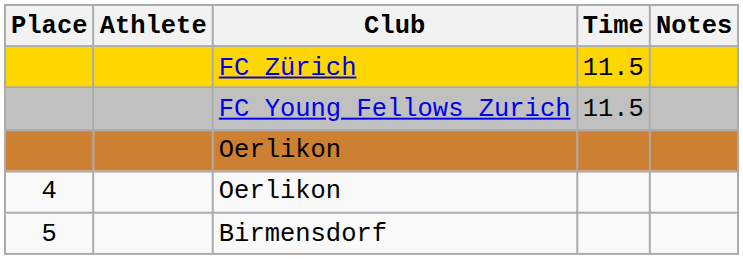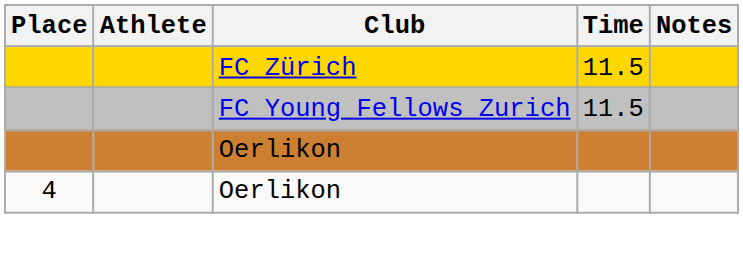 <table class="wikitable sortable">
 <tr>
 <th>Place</th>
 <th>Athlete</th>
 <th>Club</th>
 <th>Time</th>
 <th>Notes</th>
 </tr>
 <tr style="background:gold;">
 <td align=center></td>
 <td></td>
 <td><a href='#'>FC Zürich</a></td>
 <td align=center>11.5</td>
 <td></td>
 </tr>
 <tr style="background:silver;">
 <td align=center></td>
 <td></td>
 <td><a href='#'>FC Young Fellows Zurich</a></td>
 <td align=center>11.5</td>
 <td></td>
 </tr>
 <tr style="background:#CD7F32;">
 <td align=center></td>
 <td></td>
 <td>Oerlikon</td>
 <td align=center></td>
 <td></td>
 </tr>
 <tr>
 <td align=center>4</td>
 <td></td>
 <td>Oerlikon</td>
 <td align=center></td>
 <td></td>
 </tr>
-<tr>
-<td align=center>5</td>
-<td></td>
-<td>Birmensdorf</td>
-<td align=center></td>
-<td></td>
-</tr>
 </table>
